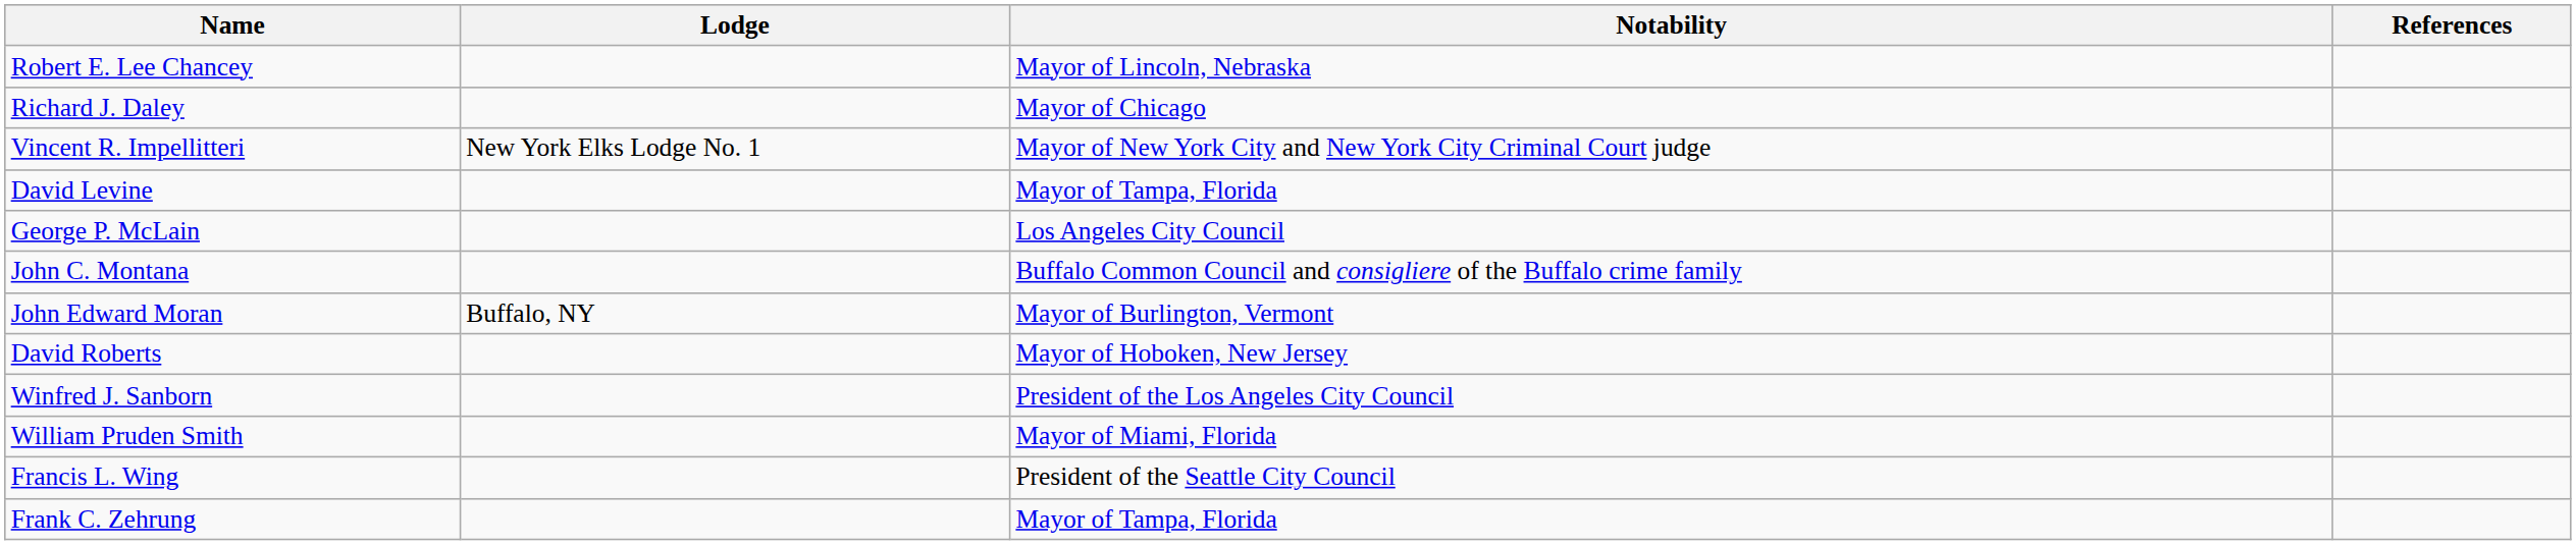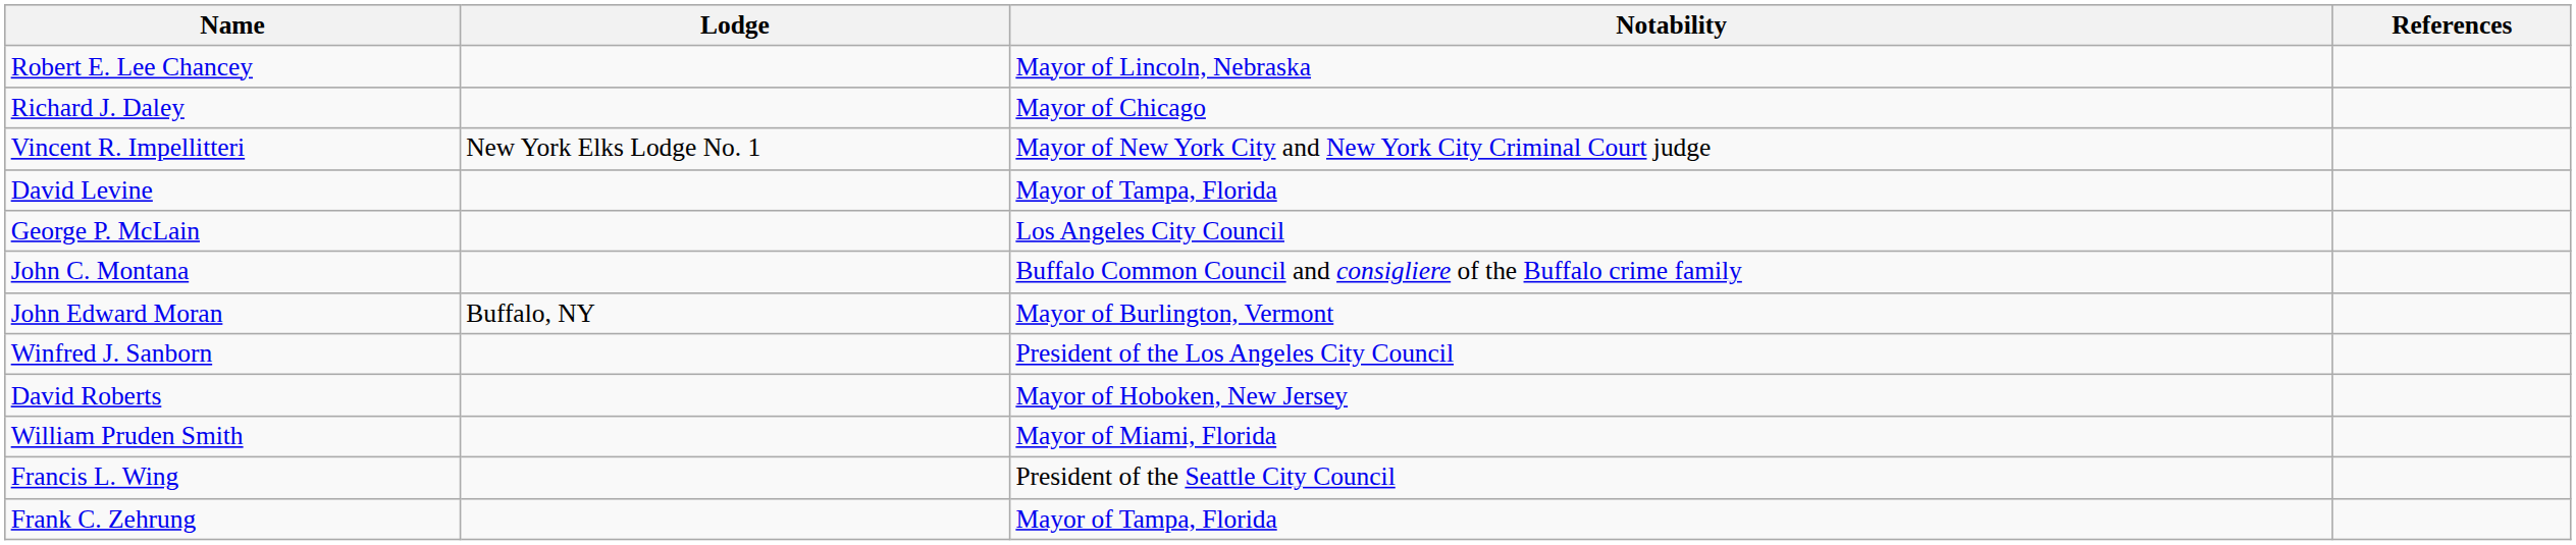 <table class="wikitable sortable" style="width:100%;">
 <tr>
 <th>Name</th>
 <th>Lodge</th>
 <th>Notability</th>
 <th>References</th>
 </tr>
 <tr>
 <td><a href='#'>Robert E. Lee Chancey</a></td>
 <td></td>
 <td><a href='#'>Mayor of Lincoln, Nebraska</a></td>
 <td></td>
 </tr>
 <tr>
 <td><a href='#'>Richard J. Daley</a></td>
 <td></td>
 <td><a href='#'>Mayor of Chicago</a></td>
 <td></td>
 </tr>
 <tr>
 <td><a href='#'>Vincent R. Impellitteri</a></td>
 <td>New York Elks Lodge No. 1</td>
 <td><a href='#'>Mayor of New York City</a> and  <a href='#'>New York City Criminal Court</a> judge</td>
 <td></td>
 </tr>
 <tr>
 <td><a href='#'>David Levine</a></td>
 <td></td>
 <td><a href='#'>Mayor of Tampa, Florida</a></td>
 <td></td>
 </tr>
 <tr>
 <td><a href='#'>George P. McLain</a></td>
 <td></td>
 <td><a href='#'>Los Angeles City Council</a></td>
 <td></td>
 </tr>
 <tr>
 <td><a href='#'>John C. Montana</a></td>
 <td></td>
 <td><a href='#'>Buffalo Common Council</a> and <em><a href='#'>consigliere</a></em> of the <a href='#'>Buffalo crime family</a></td>
 <td></td>
 </tr>
 <tr>
 <td><a href='#'>John Edward Moran</a></td>
 <td>Buffalo, NY</td>
 <td><a href='#'>Mayor of Burlington, Vermont</a></td>
 <td></td>
 </tr>
 <tr>
+<td><a href='#'>Winfred J. Sanborn</a></td>
+<td></td>
+<td><a href='#'>President of the Los Angeles City Council</a></td>
+<td></td>
+</tr>
+<tr>
 <td><a href='#'>David Roberts</a></td>
 <td></td>
 <td><a href='#'>Mayor of Hoboken, New Jersey</a></td>
-<td></td>
-</tr>
-<tr>
-<td><a href='#'>Winfred J. Sanborn</a></td>
-<td></td>
-<td><a href='#'>President of the Los Angeles City Council</a></td>
 <td></td>
 </tr>
 <tr>
 <td><a href='#'>William Pruden Smith</a></td>
 <td></td>
 <td><a href='#'>Mayor of Miami, Florida</a></td>
 <td></td>
 </tr>
 <tr>
 <td><a href='#'>Francis L. Wing</a></td>
 <td></td>
 <td>President of the <a href='#'>Seattle City Council</a></td>
 <td></td>
 </tr>
 <tr>
 <td><a href='#'>Frank C. Zehrung</a></td>
 <td></td>
 <td><a href='#'>Mayor of Tampa, Florida</a></td>
 <td></td>
 </tr>
 </table>
